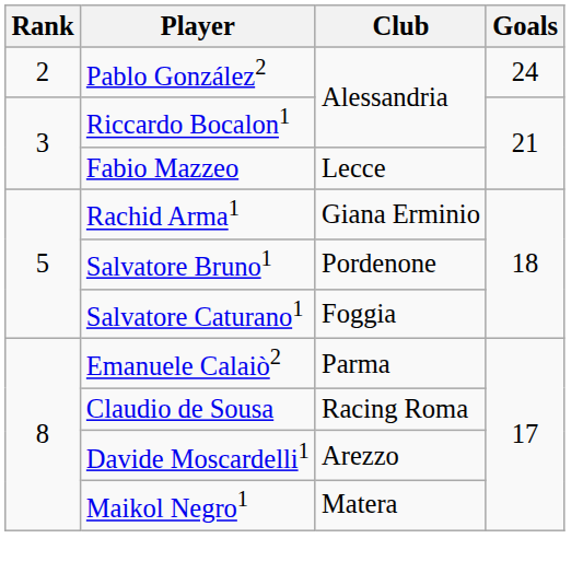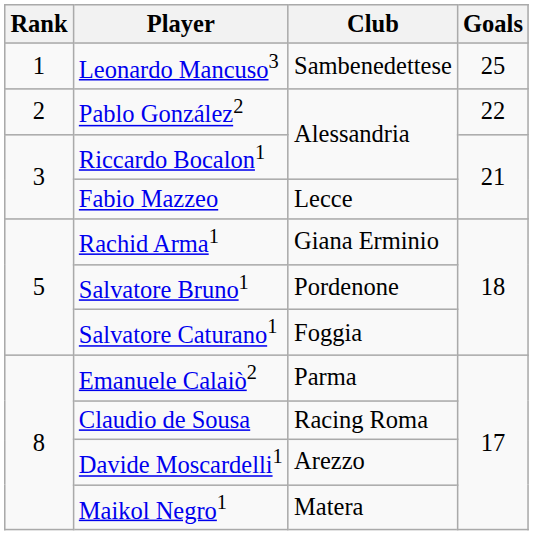 <table class="wikitable" style="text-align:center">
 <tr>
 <th>Rank</th>
 <th>Player</th>
 <th>Club</th>
 <th>Goals</th>
 </tr>
 <tr>
+<td>1</td>
+<td align="left"> <a href='#'>Leonardo Mancuso</a><sup>3</sup></td>
+<td align="left">Sambenedettese</td>
+<td>25</td>
+</tr>
+<tr>
 <td>2</td>
 <td align="left"> <a href='#'>Pablo González</a><sup>2</sup></td>
 <td rowspan="2" align="left">Alessandria</td>
-<td>24</td>
+<td>22</td>
 </tr>
 <tr>
 <td rowspan="2">3</td>
 <td align="left"> <a href='#'>Riccardo Bocalon</a><sup>1</sup></td>
 <td rowspan="2">21</td>
 </tr>
 <tr>
 <td align="left"> <a href='#'>Fabio Mazzeo</a></td>
 <td align="left">Lecce</td>
 </tr>
 <tr>
 <td rowspan="3">5</td>
 <td align="left"> <a href='#'>Rachid Arma</a><sup>1</sup></td>
 <td align="left">Giana Erminio</td>
 <td rowspan="3">18</td>
 </tr>
 <tr>
 <td align="left"> <a href='#'>Salvatore Bruno</a><sup>1</sup></td>
 <td align="left">Pordenone</td>
 </tr>
 <tr>
 <td align="left"> <a href='#'>Salvatore Caturano</a><sup>1</sup></td>
 <td align="left">Foggia</td>
 </tr>
 <tr>
 <td rowspan="4">8</td>
 <td align="left"> <a href='#'>Emanuele Calaiò</a><sup>2</sup></td>
 <td align="left">Parma</td>
 <td rowspan="4">17</td>
 </tr>
 <tr>
 <td align="left"> <a href='#'>Claudio de Sousa</a></td>
 <td align="left">Racing Roma</td>
 </tr>
 <tr>
 <td align="left"> <a href='#'>Davide Moscardelli</a><sup>1</sup></td>
 <td align="left">Arezzo</td>
 </tr>
 <tr>
 <td align="left"> <a href='#'>Maikol Negro</a><sup>1</sup></td>
 <td align="left">Matera</td>
 </tr>
 </table>
